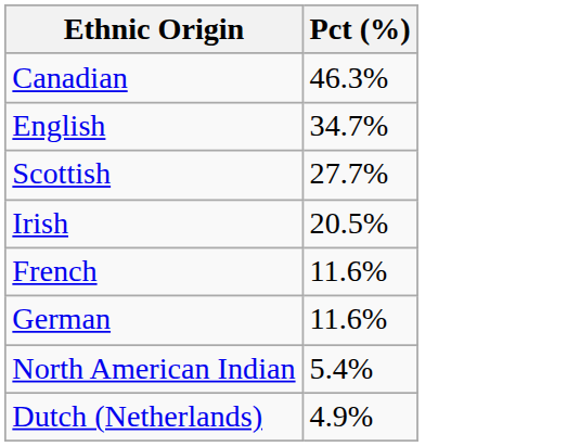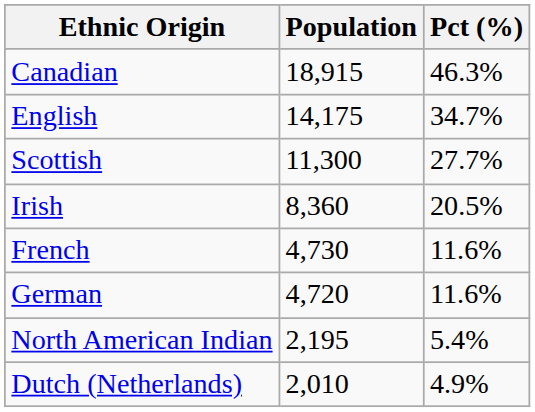 <table class="wikitable">
 <tr>
 <th>Ethnic Origin</th>
+<th>Population</th>
 <th>Pct (%)</th>
 </tr>
 <tr>
 <td><a href='#'>Canadian</a></td>
+<td>18,915</td>
 <td>46.3%</td>
 </tr>
 <tr>
 <td><a href='#'>English</a></td>
+<td>14,175</td>
 <td>34.7%</td>
 </tr>
 <tr>
 <td><a href='#'>Scottish</a></td>
+<td>11,300</td>
 <td>27.7%</td>
 </tr>
 <tr>
 <td><a href='#'>Irish</a></td>
+<td>8,360</td>
 <td>20.5%</td>
 </tr>
 <tr>
 <td><a href='#'>French</a></td>
+<td>4,730</td>
 <td>11.6%</td>
 </tr>
 <tr>
 <td><a href='#'>German</a></td>
+<td>4,720</td>
 <td>11.6%</td>
 </tr>
 <tr>
 <td><a href='#'>North American Indian</a></td>
+<td>2,195</td>
 <td>5.4%</td>
 </tr>
 <tr>
 <td><a href='#'>Dutch (Netherlands)</a></td>
+<td>2,010</td>
 <td>4.9%</td>
 </tr>
 </table>
